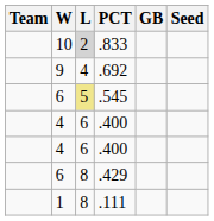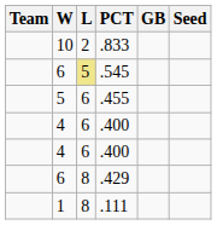 <table class=wikitable>
 <tr>
 <th>Team</th>
 <th>W</th>
 <th>L</th>
 <th>PCT</th>
 <th>GB</th>
 <th>Seed</th>
 </tr>
 <tr>
 <td></td>
 <td>10</td>
-<td style="background: lightgrey;">2</td>
+<td>2</td>
 <td>.833</td>
-<td></td>
-<td></td>
-</tr>
-<tr>
-<td></td>
-<td>9</td>
-<td>4</td>
-<td>.692</td>
 <td></td>
 <td></td>
 </tr>
 <tr>
 <td></td>
 <td>6</td>
 <td style="background: khaki;">5</td>
 <td>.545</td>
+<td></td>
+<td></td>
+</tr>
+<tr>
+<td></td>
+<td>5</td>
+<td>6</td>
+<td>.455</td>
 <td></td>
 <td></td>
 </tr>
 <tr>
 <td></td>
 <td>4</td>
 <td>6</td>
 <td>.400</td>
 <td></td>
 <td></td>
 </tr>
 <tr>
 <td></td>
 <td>4</td>
 <td>6</td>
 <td>.400</td>
 <td></td>
 <td></td>
 </tr>
 <tr>
 <td></td>
 <td>6</td>
 <td>8</td>
 <td>.429</td>
 <td></td>
 <td></td>
 </tr>
 <tr>
 <td></td>
 <td>1</td>
 <td>8</td>
 <td>.111</td>
 <td></td>
 <td></td>
 </tr>
 </table>
